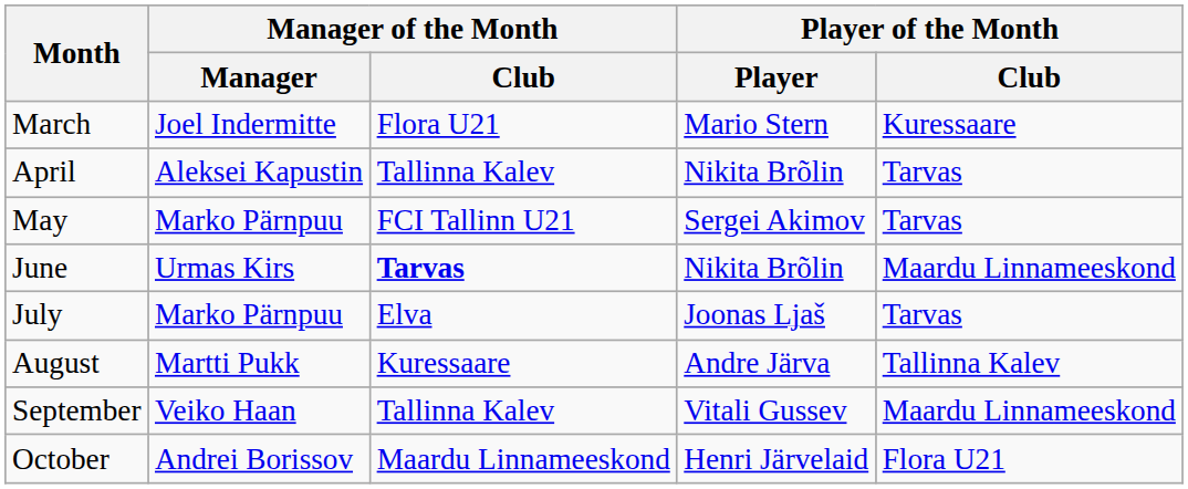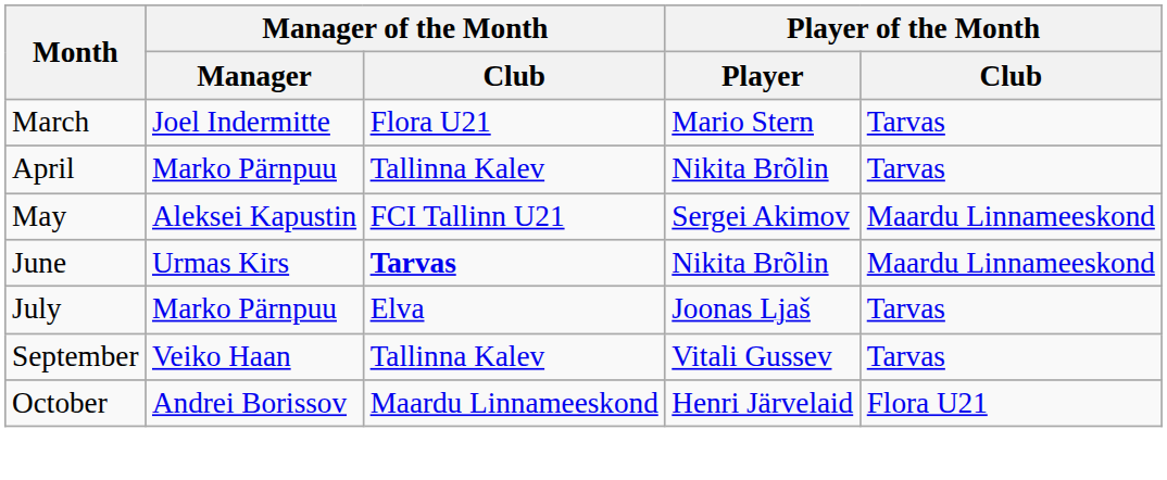 <table class="wikitable">
 <tr>
 <th rowspan="2">Month</th>
 <th colspan="2">Manager of the Month</th>
 <th colspan="2">Player of the Month</th>
 </tr>
 <tr>
 <th>Manager</th>
 <th>Club</th>
 <th>Player</th>
 <th>Club</th>
 </tr>
 <tr>
 <td>March</td>
 <td> <a href='#'>Joel Indermitte</a></td>
 <td><a href='#'>Flora U21</a></td>
 <td> <a href='#'>Mario Stern</a></td>
-<td><a href='#'>Kuressaare</a></td>
+<td><a href='#'>Tarvas</a></td>
 </tr>
 <tr>
 <td>April</td>
-<td> <a href='#'>Aleksei Kapustin</a></td>
+<td> <a href='#'>Marko Pärnpuu</a></td>
 <td><a href='#'>Tallinna Kalev</a></td>
 <td> <a href='#'>Nikita Brõlin</a></td>
 <td><a href='#'>Tarvas</a></td>
 </tr>
 <tr>
 <td>May</td>
-<td> <a href='#'>Marko Pärnpuu</a></td>
+<td> <a href='#'>Aleksei Kapustin</a></td>
 <td><a href='#'>FCI Tallinn U21</a></td>
 <td> <a href='#'>Sergei Akimov</a></td>
-<td><a href='#'>Tarvas</a></td>
+<td><a href='#'>Maardu Linnameeskond</a></td>
 </tr>
 <tr>
 <td>June</td>
 <td> <a href='#'>Urmas Kirs</a></td>
 <td><strong><a href='#'>Tarvas</a></strong></td>
 <td> <a href='#'>Nikita Brõlin</a></td>
 <td><a href='#'>Maardu Linnameeskond</a></td>
 </tr>
 <tr>
 <td>July</td>
 <td> <a href='#'>Marko Pärnpuu</a></td>
 <td><a href='#'>Elva</a></td>
 <td> <a href='#'>Joonas Ljaš</a></td>
 <td><a href='#'>Tarvas</a></td>
 </tr>
 <tr>
-<td>August</td>
-<td> <a href='#'>Martti Pukk</a></td>
-<td><a href='#'>Kuressaare</a></td>
-<td> <a href='#'>Andre Järva</a></td>
-<td><a href='#'>Tallinna Kalev</a></td>
-</tr>
-<tr>
 <td>September</td>
 <td> <a href='#'>Veiko Haan</a></td>
 <td><a href='#'>Tallinna Kalev</a></td>
 <td> <a href='#'>Vitali Gussev</a></td>
-<td><a href='#'>Maardu Linnameeskond</a></td>
+<td><a href='#'>Tarvas</a></td>
 </tr>
 <tr>
 <td>October</td>
 <td> <a href='#'>Andrei Borissov</a></td>
 <td><a href='#'>Maardu Linnameeskond</a></td>
 <td> <a href='#'>Henri Järvelaid</a></td>
 <td><a href='#'>Flora U21</a></td>
 </tr>
 </table>
